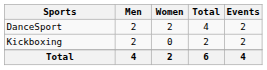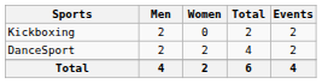 <table class="wikitable sortable" style="text-align:center;">
 <tr>
 <th width=150>Sports</th>
 <th width=45>Men</th>
 <th width=45>Women</th>
 <th width=45>Total</th>
 <th width=45>Events</th>
 </tr>
 <tr>
+<td align=left>Kickboxing</td>
+<td>2</td>
+<td>0</td>
+<td>2</td>
+<td>2</td>
+</tr>
+<tr>
 <td align=left>DanceSport</td>
 <td>2</td>
 <td>2</td>
 <td>4</td>
-<td>2</td>
-</tr>
-<tr>
-<td align=left>Kickboxing</td>
-<td>2</td>
-<td>0</td>
-<td>2</td>
 <td>2</td>
 </tr>
 <tr>
 </tr>
 <tr class="sortbottom">
 <th>Total</th>
 <th>4</th>
 <th>2</th>
 <th>6</th>
 <th>4</th>
 </tr>
 </table>
